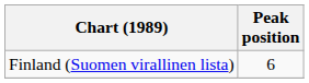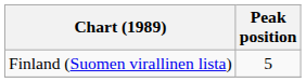 <table class="wikitable sortable">
 <tr>
 <th>Chart (1989)</th>
 <th>Peak<br>position</th>
 </tr>
 <tr>
 <td>Finland (<a href='#'>Suomen virallinen lista</a>)</td>
-<td align="center">6</td>
+<td align="center">5</td>
 </tr>
 <tr>
 </tr>
 </table>
